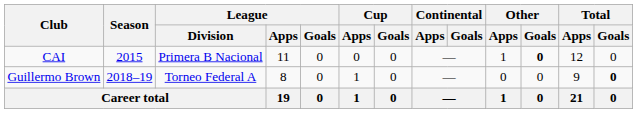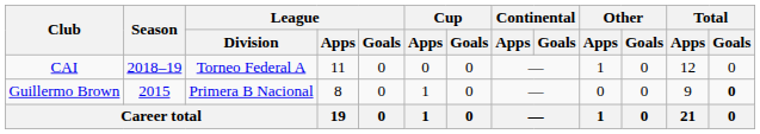 <table class="wikitable" style="text-align:center">
 <tr>
 <th rowspan="2">Club</th>
 <th rowspan="2">Season</th>
 <th colspan="3">League</th>
 <th colspan="2">Cup</th>
 <th colspan="2">Continental</th>
 <th colspan="2">Other</th>
 <th colspan="2">Total</th>
 </tr>
 <tr>
 <th>Division</th>
 <th>Apps</th>
 <th>Goals</th>
 <th>Apps</th>
 <th>Goals</th>
 <th>Apps</th>
 <th>Goals</th>
 <th>Apps</th>
 <th>Goals</th>
 <th>Apps</th>
 <th>Goals</th>
 </tr>
 <tr>
 <td rowspan="1"><a href='#'>CAI</a></td>
-<td><a href='#'>2015</a></td>
-<td rowspan="1"><a href='#'>Primera B Nacional</a></td>
+<td><a href='#'>2018–19</a></td>
+<td rowspan="1"><a href='#'>Torneo Federal A</a></td>
 <td>11</td>
 <td>0</td>
 <td>0</td>
 <td>0</td>
 <td colspan="2">—</td>
 <td>1</td>
-<td><strong>0</strong></td>
+<td>0</td>
 <td>12</td>
 <td>0</td>
 </tr>
 <tr>
 <td rowspan="1"><a href='#'>Guillermo Brown</a></td>
-<td><a href='#'>2018–19</a></td>
-<td rowspan="1"><a href='#'>Torneo Federal A</a></td>
+<td><a href='#'>2015</a></td>
+<td rowspan="1"><a href='#'>Primera B Nacional</a></td>
 <td>8</td>
 <td>0</td>
 <td>1</td>
 <td>0</td>
 <td colspan="2">—</td>
 <td>0</td>
 <td>0</td>
 <td>9</td>
 <td><strong>0</strong></td>
 </tr>
 <tr>
 <th colspan="3">Career total</th>
 <th>19</th>
 <th>0</th>
 <th>1</th>
 <th>0</th>
 <th colspan="2">—</th>
 <th>1</th>
 <th>0</th>
 <th>21</th>
 <th>0</th>
 </tr>
 </table>
